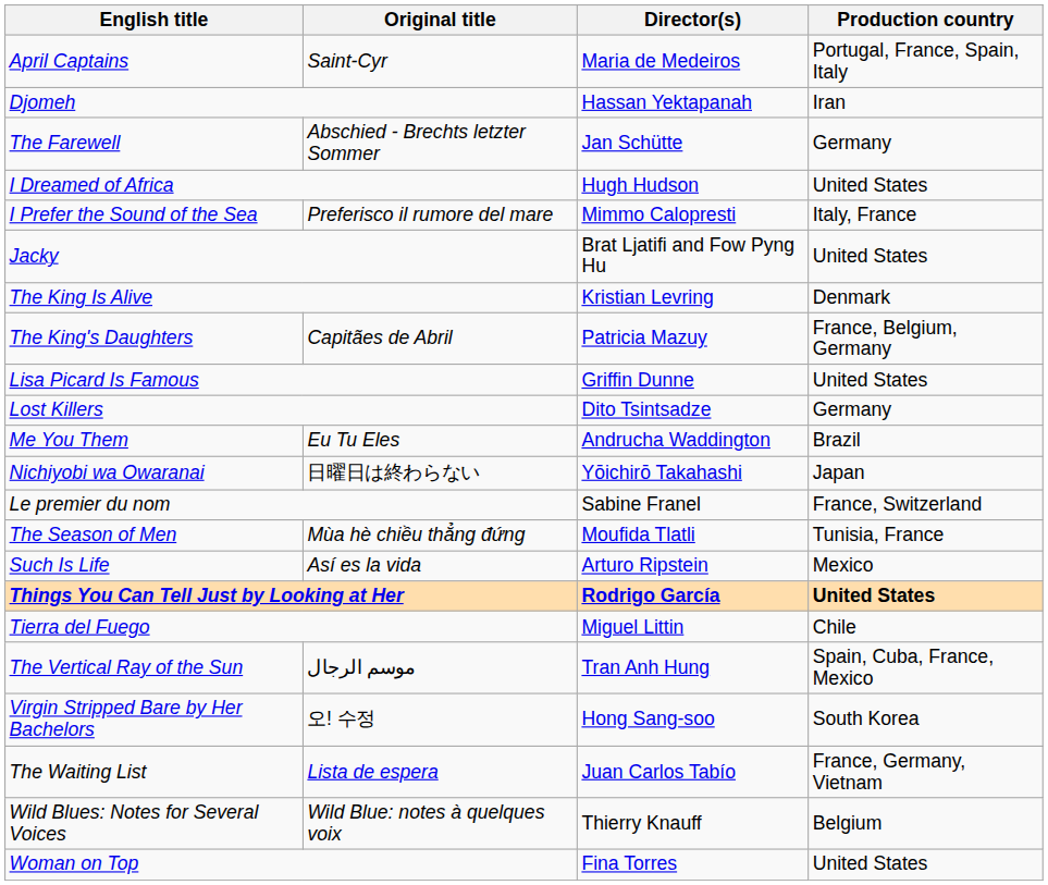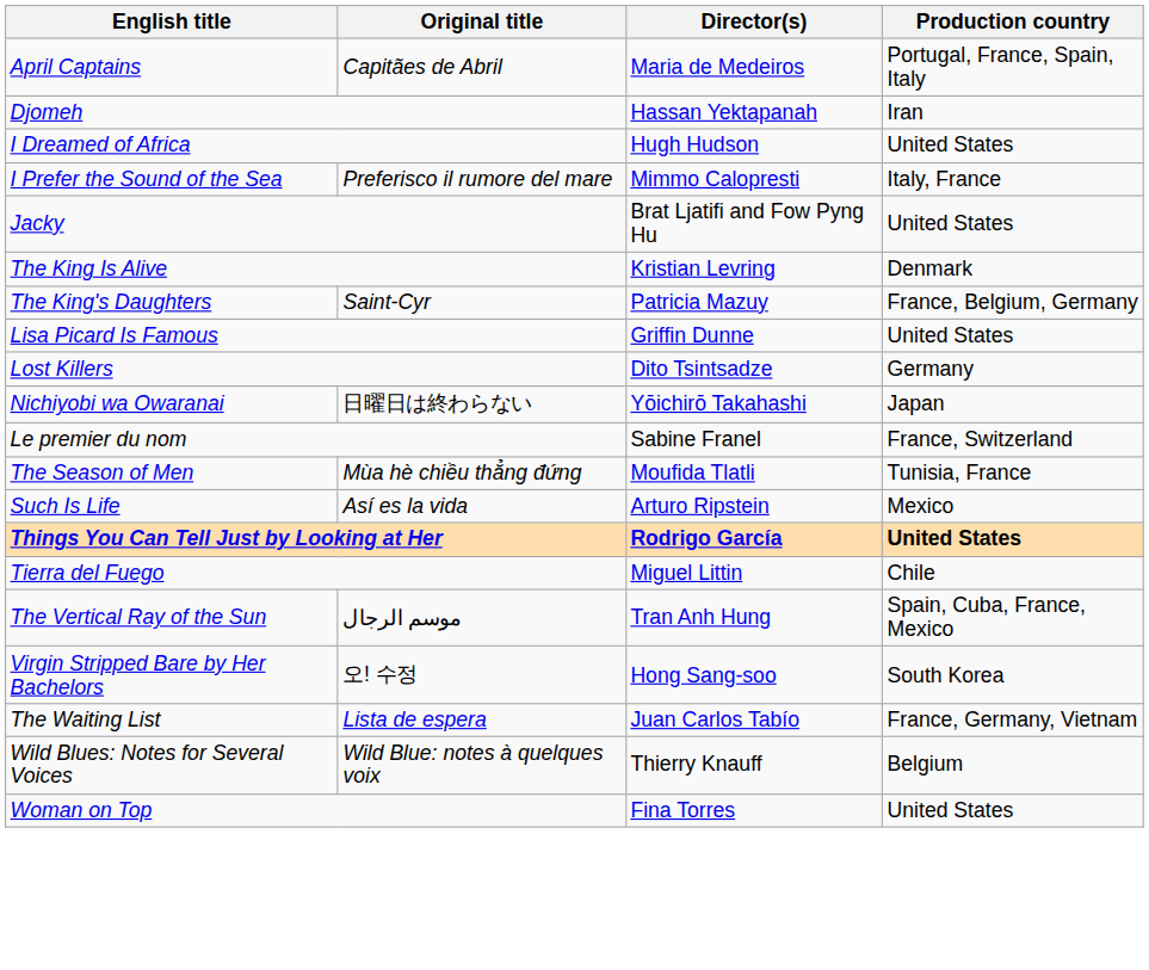 <table class="wikitable">
 <tr>
 <th>English title</th>
 <th>Original title</th>
 <th>Director(s)</th>
 <th>Production country</th>
 </tr>
 <tr>
 <td><em><a href='#'>April Captains</a></em></td>
-<td><em>Saint-Cyr</em></td>
+<td><em>Capitães de Abril</em></td>
 <td><a href='#'>Maria de Medeiros</a></td>
 <td>Portugal, France, Spain, Italy</td>
 </tr>
 <tr>
 <td colspan="2"><em><a href='#'>Djomeh</a></em></td>
 <td><a href='#'>Hassan Yektapanah</a></td>
 <td>Iran</td>
-</tr>
-<tr>
-<td><a href='#'><em>The Farewell</em></a></td>
-<td><em>Abschied - Brechts letzter Sommer</em></td>
-<td><a href='#'>Jan Schütte</a></td>
-<td>Germany</td>
 </tr>
 <tr>
 <td colspan="2"><em><a href='#'>I Dreamed of Africa</a></em></td>
 <td><a href='#'>Hugh Hudson</a></td>
 <td>United States</td>
 </tr>
 <tr>
 <td><em><a href='#'>I Prefer the Sound of the Sea</a></em></td>
 <td><em>Preferisco il rumore del mare</em></td>
 <td><a href='#'>Mimmo Calopresti</a></td>
 <td>Italy, France</td>
 </tr>
 <tr>
 <td colspan="2"><em><a href='#'>Jacky</a></em></td>
 <td>Brat Ljatifi and Fow Pyng Hu</td>
 <td>United States</td>
 </tr>
 <tr>
 <td colspan="2"><em><a href='#'>The King Is Alive</a></em></td>
 <td><a href='#'>Kristian Levring</a></td>
 <td>Denmark</td>
 </tr>
 <tr>
 <td><em><a href='#'>The King's Daughters</a></em></td>
-<td><em>Capitães de Abril</em></td>
+<td><em>Saint-Cyr</em></td>
 <td><a href='#'>Patricia Mazuy</a></td>
 <td>France, Belgium, Germany</td>
 </tr>
 <tr>
 <td colspan="2"><em><a href='#'>Lisa Picard Is Famous</a></em></td>
 <td><a href='#'>Griffin Dunne</a></td>
 <td>United States</td>
 </tr>
 <tr>
 <td colspan="2"><em><a href='#'>Lost Killers</a></em></td>
 <td><a href='#'>Dito Tsintsadze</a></td>
 <td>Germany</td>
-</tr>
-<tr>
-<td><em><a href='#'>Me You Them</a></em></td>
-<td><em>Eu Tu Eles</em></td>
-<td><a href='#'>Andrucha Waddington</a></td>
-<td>Brazil</td>
 </tr>
 <tr>
 <td><em><a href='#'>Nichiyobi wa Owaranai</a></em></td>
 <td>日曜日は終わらない</td>
 <td><a href='#'>Yōichirō Takahashi</a></td>
 <td>Japan</td>
 </tr>
 <tr>
 <td colspan="2"><em>Le premier du nom</em></td>
 <td>Sabine Franel</td>
 <td>France, Switzerland</td>
 </tr>
 <tr>
 <td><em><a href='#'>The Season of Men</a></em></td>
 <td><em>Mùa hè chiều thẳng đứng</em></td>
 <td><a href='#'>Moufida Tlatli</a></td>
 <td>Tunisia, France</td>
 </tr>
 <tr>
 <td><a href='#'><em>Such Is Life</em></a></td>
 <td><em>Así es la vida</em></td>
 <td><a href='#'>Arturo Ripstein</a></td>
 <td>Mexico</td>
 </tr>
 <tr style="background:#FFDEAD;">
 <td colspan="2"><strong><em><a href='#'>Things You Can Tell Just by Looking at Her</a></em></strong></td>
 <td><a href='#'><strong>Rodrigo García</strong></a></td>
 <td><strong>United States</strong></td>
 </tr>
 <tr>
 <td colspan="2"><em><a href='#'>Tierra del Fuego</a></em></td>
 <td><a href='#'>Miguel Littin</a></td>
 <td>Chile</td>
 </tr>
 <tr>
 <td><em><a href='#'>The Vertical Ray of the Sun</a></em></td>
 <td>موسم الرجال</td>
 <td><a href='#'>Tran Anh Hung</a></td>
 <td>Spain, Cuba, France, Mexico</td>
 </tr>
 <tr>
 <td><em><a href='#'>Virgin Stripped Bare by Her Bachelors</a></em></td>
 <td>오! 수정</td>
 <td><a href='#'>Hong Sang-soo</a></td>
 <td>South Korea</td>
 </tr>
 <tr>
 <td><em>The Waiting List</em></td>
 <td><em><a href='#'>Lista de espera</a></em></td>
 <td><a href='#'>Juan Carlos Tabío</a></td>
 <td>France, Germany, Vietnam</td>
 </tr>
 <tr>
 <td><em>Wild Blues: Notes for Several Voices</em></td>
 <td><em>Wild Blue: notes à quelques voix</em></td>
 <td>Thierry Knauff</td>
 <td>Belgium</td>
 </tr>
 <tr>
 <td colspan="2"><em><a href='#'>Woman on Top</a></em></td>
 <td><a href='#'>Fina Torres</a></td>
 <td>United States</td>
 </tr>
 </table>
